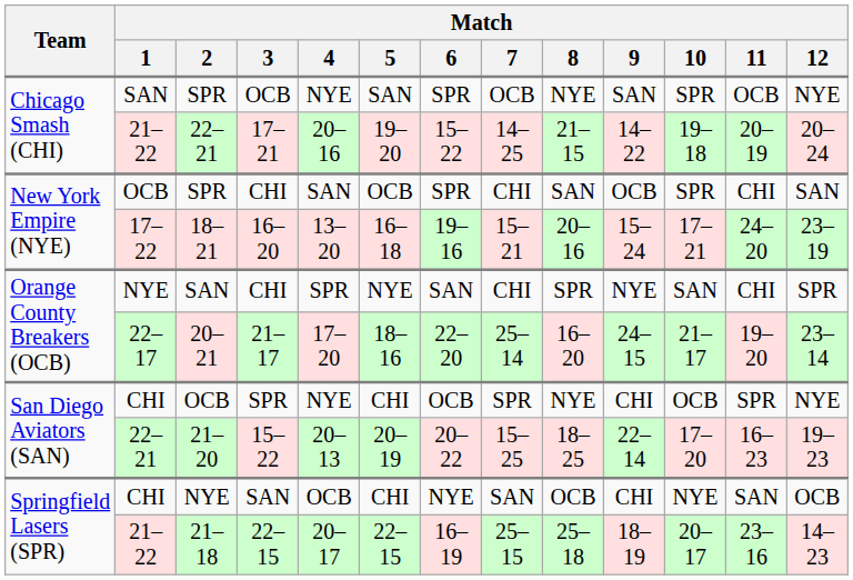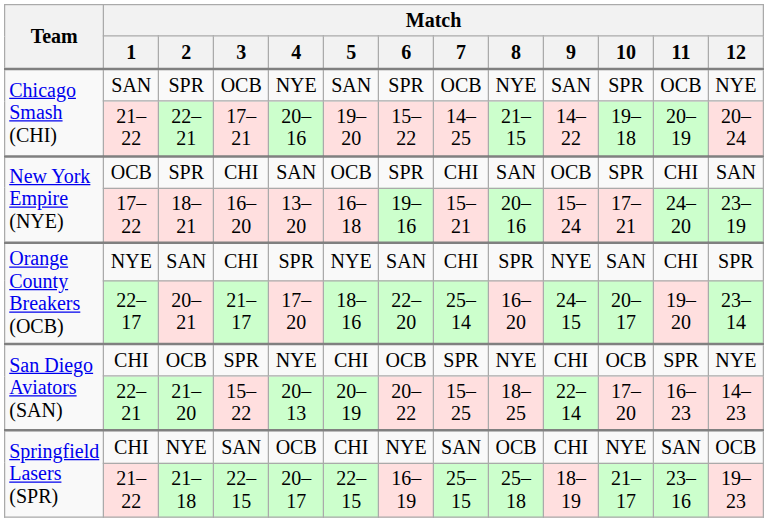 <table class="wikitable nowrap" style=text-align:center>
 <tr>
 <th rowspan="2">Team</th>
 <th colspan="12">Match</th>
 </tr>
 <tr>
 <th width=55>1</th>
 <th width=55>2</th>
 <th width=55>3</th>
 <th width=55>4</th>
 <th width=55>5</th>
 <th width=55>6</th>
 <th width=55>7</th>
 <th width=55>8</th>
 <th width=55>9</th>
 <th width=55>10</th>
 <th width=55>11</th>
 <th width=55>12</th>
 </tr>
 <tr style="border-top:2px solid gray;">
 <td rowspan="2" align="left"><a href='#'>Chicago Smash</a> <br> (CHI)</td>
 <td>SAN</td>
 <td>SPR</td>
 <td>OCB</td>
 <td>NYE</td>
 <td>SAN</td>
 <td>SPR</td>
 <td>OCB</td>
 <td>NYE</td>
 <td>SAN</td>
 <td>SPR</td>
 <td>OCB</td>
 <td>NYE</td>
 </tr>
 <tr>
 <td bgcolor=ffdfdf>21–22</td>
 <td bgcolor=ccffcc>22–21</td>
 <td bgcolor=ffdfdf>17–21</td>
 <td bgcolor=ccffcc>20–16</td>
 <td bgcolor=ffdfdf>19–20</td>
 <td bgcolor=ffdfdf>15–22</td>
 <td bgcolor=ffdfdf>14–25</td>
 <td bgcolor=ccffcc>21–15</td>
 <td bgcolor=ffdfdf>14–22</td>
 <td bgcolor=ccffcc>19–18</td>
 <td bgcolor=ccffcc>20–19</td>
 <td bgcolor=ffdfdf>20–24</td>
 </tr>
 <tr style="border-top:2px solid gray;">
 <td rowspan="2" align="left"><a href='#'>New York Empire</a> <br> (NYE)</td>
 <td>OCB</td>
 <td>SPR</td>
 <td>CHI</td>
 <td>SAN</td>
 <td>OCB</td>
 <td>SPR</td>
 <td>CHI</td>
 <td>SAN</td>
 <td>OCB</td>
 <td>SPR</td>
 <td>CHI</td>
 <td>SAN</td>
 </tr>
 <tr>
 <td bgcolor=ffdfdf>17–22</td>
 <td bgcolor=ffdfdf>18–21</td>
 <td bgcolor=ffdfdf>16–20</td>
 <td bgcolor=ffdfdf>13–20</td>
 <td bgcolor=ffdfdf>16–18</td>
 <td bgcolor=ccffcc>19–16</td>
 <td bgcolor=ffdfdf>15–21</td>
 <td bgcolor=ccffcc>20–16</td>
 <td bgcolor=ffdfdf>15–24</td>
 <td bgcolor=ffdfdf>17–21</td>
 <td bgcolor=ccffcc>24–20</td>
 <td bgcolor=ccffcc>23–19</td>
 </tr>
 <tr style="border-top:2px solid gray;">
 <td rowspan="2" align="left"><a href='#'>Orange County Breakers</a> <br> (OCB)</td>
 <td>NYE</td>
 <td>SAN</td>
 <td>CHI</td>
 <td>SPR</td>
 <td>NYE</td>
 <td>SAN</td>
 <td>CHI</td>
 <td>SPR</td>
 <td>NYE</td>
 <td>SAN</td>
 <td>CHI</td>
 <td>SPR</td>
 </tr>
 <tr>
 <td bgcolor=ccffcc>22–17</td>
 <td bgcolor=ffdfdf>20–21</td>
 <td bgcolor=ccffcc>21–17</td>
 <td bgcolor=ffdfdf>17–20</td>
 <td bgcolor=ccffcc>18–16</td>
 <td bgcolor=ccffcc>22–20</td>
 <td bgcolor=ccffcc>25–14</td>
 <td bgcolor=ffdfdf>16–20</td>
 <td bgcolor=ccffcc>24–15</td>
-<td bgcolor=ccffcc>21–17</td>
+<td bgcolor=ccffcc>20–17</td>
 <td bgcolor=ffdfdf>19–20</td>
 <td bgcolor=ccffcc>23–14</td>
 </tr>
 <tr style="border-top:2px solid gray;">
 <td rowspan="2" align="left"><a href='#'>San Diego Aviators</a> <br> (SAN)</td>
 <td>CHI</td>
 <td>OCB</td>
 <td>SPR</td>
 <td>NYE</td>
 <td>CHI</td>
 <td>OCB</td>
 <td>SPR</td>
 <td>NYE</td>
 <td>CHI</td>
 <td>OCB</td>
 <td>SPR</td>
 <td>NYE</td>
 </tr>
 <tr>
 <td bgcolor=ccffcc>22–21</td>
 <td bgcolor=ccffcc>21–20</td>
 <td bgcolor=ffdfdf>15–22</td>
 <td bgcolor=ccffcc>20–13</td>
 <td bgcolor=ccffcc>20–19</td>
 <td bgcolor=ffdfdf>20–22</td>
 <td bgcolor=ffdfdf>15–25</td>
 <td bgcolor=ffdfdf>18–25</td>
 <td bgcolor=ccffcc>22–14</td>
 <td bgcolor=ffdfdf>17–20</td>
 <td bgcolor=ffdfdf>16–23</td>
-<td bgcolor=ffdfdf>19–23</td>
+<td bgcolor=ffdfdf>14–23</td>
 </tr>
 <tr style="border-top:2px solid gray;">
 <td rowspan="2" align="left"><a href='#'>Springfield Lasers</a> <br> (SPR)</td>
 <td>CHI</td>
 <td>NYE</td>
 <td>SAN</td>
 <td>OCB</td>
 <td>CHI</td>
 <td>NYE</td>
 <td>SAN</td>
 <td>OCB</td>
 <td>CHI</td>
 <td>NYE</td>
 <td>SAN</td>
 <td>OCB</td>
 </tr>
 <tr>
 <td bgcolor=ffdfdf>21–22</td>
 <td bgcolor=ccffcc>21–18</td>
 <td bgcolor=ccffcc>22–15</td>
 <td bgcolor=ccffcc>20–17</td>
 <td bgcolor=ccffcc>22–15</td>
 <td bgcolor=ffdfdf>16–19</td>
 <td bgcolor=ccffcc>25–15</td>
 <td bgcolor=ccffcc>25–18</td>
 <td bgcolor=ffdfdf>18–19</td>
-<td bgcolor=ccffcc>20–17</td>
+<td bgcolor=ccffcc>21–17</td>
 <td bgcolor=ccffcc>23–16</td>
-<td bgcolor=ffdfdf>14–23</td>
+<td bgcolor=ffdfdf>19–23</td>
 </tr>
 </table>
